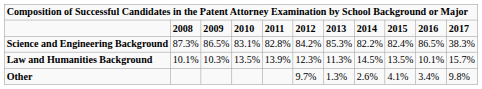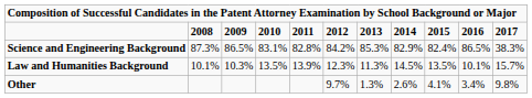 <table class="wikitable">
 <tr>
 <td colspan="11"><strong>Composition of Successful  Candidates in the Patent Attorney Examination by School Background or Major</strong></td>
 </tr>
 <tr>
 <td></td>
 <td><strong>2008</strong></td>
 <td><strong>2009</strong></td>
 <td><strong>2010</strong></td>
 <td><strong>2011</strong></td>
 <td><strong>2012</strong></td>
 <td><strong>2013</strong></td>
 <td><strong>2014</strong></td>
 <td><strong>2015</strong></td>
 <td><strong>2016</strong></td>
 <td><strong>2017</strong></td>
 </tr>
 <tr>
 <td><strong>Science and Engineering  Background</strong></td>
 <td>87.3%</td>
 <td>86.5%</td>
 <td>83.1%</td>
 <td>82.8%</td>
 <td>84.2%</td>
 <td>85.3%</td>
-<td>82.2%</td>
+<td>82.9%</td>
 <td>82.4%</td>
 <td>86.5%</td>
 <td>38.3%</td>
 </tr>
 <tr>
 <td><strong>Law and Humanities Background</strong></td>
 <td>10.1%</td>
 <td>10.3%</td>
 <td>13.5%</td>
 <td>13.9%</td>
 <td>12.3%</td>
 <td>11.3%</td>
 <td>14.5%</td>
 <td>13.5%</td>
 <td>10.1%</td>
 <td>15.7%</td>
 </tr>
 <tr>
 <td><strong>Other</strong></td>
 <td></td>
 <td></td>
 <td></td>
 <td></td>
 <td>9.7%</td>
 <td>1.3%</td>
 <td>2.6%</td>
 <td>4.1%</td>
 <td>3.4%</td>
 <td>9.8%</td>
 </tr>
 </table>
